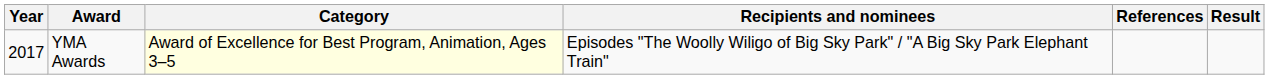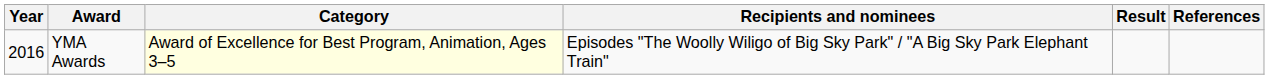 <table class=wikitable>
 <tr style="text-align:center;">
 <th>Year</th>
 <th>Award</th>
 <th>Category</th>
 <th>Recipients and nominees</th>
+<th>Result</th>
 <th>References</th>
-<th>Result</th>
 </tr>
 <tr>
-<td>2017</td>
+<td>2016</td>
 <td>YMA Awards</td>
 <td style="background: lightyellow;">Award of Excellence for Best Program, Animation, Ages 3–5</td>
 <td>Episodes "The Woolly Wiligo of Big Sky Park" / "A Big Sky Park Elephant Train"</td>
+<td></td>
 <td style="text-align:center"></td>
-<td></td>
 </tr>
 </table>
